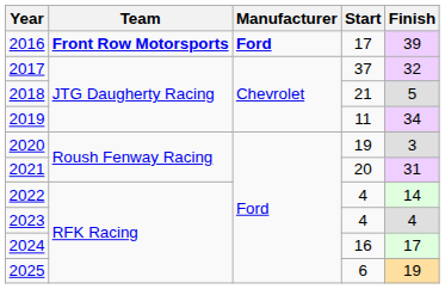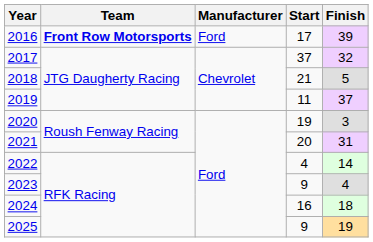 <table class="wikitable" style="font-size: 90%;">
 <tr>
 <th>Year</th>
 <th>Team</th>
 <th>Manufacturer</th>
 <th>Start</th>
 <th>Finish</th>
 </tr>
 <tr>
 <td><a href='#'>2016</a></td>
 <td><strong><a href='#'>Front Row Motorsports</a></strong></td>
-<td><strong><a href='#'>Ford</a></strong></td>
+<td><a href='#'>Ford</a></td>
 <td align=center>17</td>
 <td align=center style="background:#EFCFFF;">39</td>
 </tr>
 <tr>
 <td><a href='#'>2017</a></td>
 <td rowspan=3><a href='#'>JTG Daugherty Racing</a></td>
 <td rowspan=3><a href='#'>Chevrolet</a></td>
 <td align=center>37</td>
 <td align=center style="background:#EFCFFF;">32</td>
 </tr>
 <tr>
 <td><a href='#'>2018</a></td>
 <td align=center>21</td>
 <td align=center style="background:#DFDFDF;">5</td>
 </tr>
 <tr>
 <td><a href='#'>2019</a></td>
 <td align=center>11</td>
-<td align=center style="background:#EFCFFF;">34</td>
+<td align=center style="background:#EFCFFF;">37</td>
 </tr>
 <tr>
 <td><a href='#'>2020</a></td>
 <td rowspan=2><a href='#'>Roush Fenway Racing</a></td>
 <td rowspan=6><a href='#'>Ford</a></td>
 <td align=center>19</td>
 <td align=center style="background:#DFDFDF;">3</td>
 </tr>
 <tr>
 <td><a href='#'>2021</a></td>
 <td align=center>20</td>
 <td align=center style="background:#EFCFFF;">31</td>
 </tr>
 <tr>
 <td><a href='#'>2022</a></td>
 <td rowspan=4><a href='#'>RFK Racing</a></td>
 <td align=center>4</td>
 <td align=center style="background:#DFFFDF;">14</td>
 </tr>
 <tr>
 <td><a href='#'>2023</a></td>
-<td align=center>4</td>
+<td align=center>9</td>
 <td align=center style="background:#DFDFDF;">4</td>
 </tr>
 <tr>
 <td><a href='#'>2024</a></td>
 <td align=center>16</td>
-<td align=center style="background:#DFFFDF;">17</td>
+<td align=center style="background:#DFFFDF;">18</td>
 </tr>
 <tr>
 <td><a href='#'>2025</a></td>
-<td align=center>6</td>
+<td align=center>9</td>
 <td align=center style="background:#FFDF9F;">19</td>
 </tr>
 </table>
